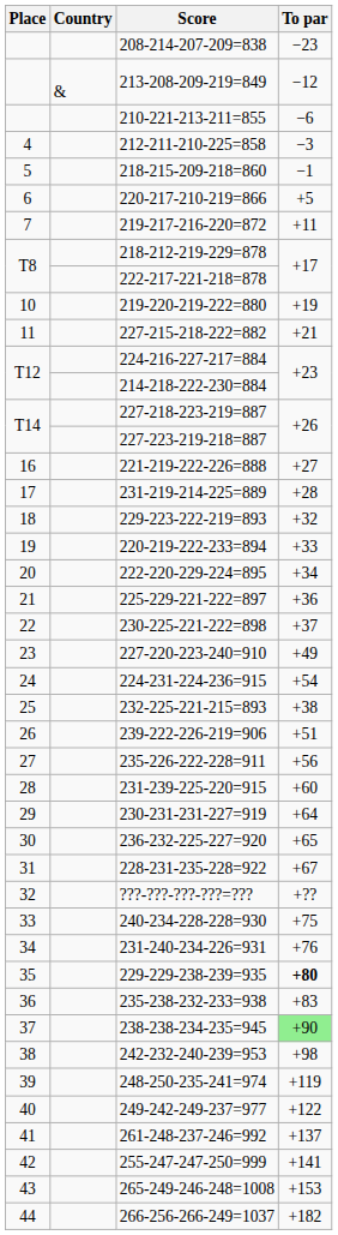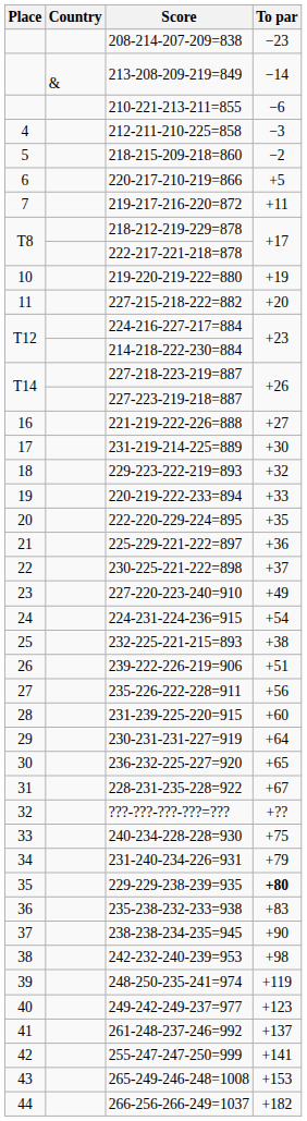 <table class="wikitable" style="font-size:95%;">
 <tr>
 <th>Place</th>
 <th>Country</th>
 <th>Score</th>
 <th>To par</th>
 </tr>
 <tr>
 <td align=center></td>
 <td></td>
 <td>208-214-207-209=838</td>
 <td align=center>−23</td>
 </tr>
 <tr>
 <td align=center></td>
 <td><br>& </td>
 <td>213-208-209-219=849</td>
-<td align=center>−12</td>
+<td align=center>−14</td>
 </tr>
 <tr>
 <td align=center></td>
 <td></td>
 <td>210-221-213-211=855</td>
 <td align=center>−6</td>
 </tr>
 <tr>
 <td align=center>4</td>
 <td></td>
 <td>212-211-210-225=858</td>
 <td align=center>−3</td>
 </tr>
 <tr>
 <td align=center>5</td>
 <td></td>
 <td>218-215-209-218=860</td>
-<td align=center>−1</td>
+<td align=center>−2</td>
 </tr>
 <tr>
 <td align=center>6</td>
 <td></td>
 <td>220-217-210-219=866</td>
 <td align=center>+5</td>
 </tr>
 <tr>
 <td align=center>7</td>
 <td></td>
 <td>219-217-216-220=872</td>
 <td align=center>+11</td>
 </tr>
 <tr>
 <td align=center rowspan=2>T8</td>
 <td></td>
 <td>218-212-219-229=878</td>
 <td align=center rowspan=2>+17</td>
 </tr>
 <tr>
 <td></td>
 <td>222-217-221-218=878</td>
 </tr>
 <tr>
 <td align=center>10</td>
 <td></td>
 <td>219-220-219-222=880</td>
 <td align=center>+19</td>
 </tr>
 <tr>
 <td align=center>11</td>
 <td></td>
 <td>227-215-218-222=882</td>
-<td align=center>+21</td>
+<td align=center>+20</td>
 </tr>
 <tr>
 <td align=center rowspan=2>T12</td>
 <td></td>
 <td>224-216-227-217=884</td>
 <td align=center rowspan=2>+23</td>
 </tr>
 <tr>
 <td></td>
 <td>214-218-222-230=884</td>
 </tr>
 <tr>
 <td align=center rowspan=2>T14</td>
 <td></td>
 <td>227-218-223-219=887</td>
 <td align=center rowspan=2>+26</td>
 </tr>
 <tr>
 <td></td>
 <td>227-223-219-218=887</td>
 </tr>
 <tr>
 <td align=center>16</td>
 <td></td>
 <td>221-219-222-226=888</td>
 <td align=center>+27</td>
 </tr>
 <tr>
 <td align=center>17</td>
 <td></td>
 <td>231-219-214-225=889</td>
-<td align=center>+28</td>
+<td align=center>+30</td>
 </tr>
 <tr>
 <td align=center>18</td>
 <td></td>
 <td>229-223-222-219=893</td>
 <td align=center>+32</td>
 </tr>
 <tr>
 <td align=center>19</td>
 <td></td>
 <td>220-219-222-233=894</td>
 <td align=center>+33</td>
 </tr>
 <tr>
 <td align=center>20</td>
 <td></td>
 <td>222-220-229-224=895</td>
-<td align=center>+34</td>
+<td align=center>+35</td>
 </tr>
 <tr>
 <td align=center>21</td>
 <td></td>
 <td>225-229-221-222=897</td>
 <td align=center>+36</td>
 </tr>
 <tr>
 <td align=center>22</td>
 <td></td>
 <td>230-225-221-222=898</td>
 <td align=center>+37</td>
 </tr>
 <tr>
 <td align=center>23</td>
 <td></td>
 <td>227-220-223-240=910</td>
 <td align=center>+49</td>
 </tr>
 <tr>
 <td align=center>24</td>
 <td></td>
 <td>224-231-224-236=915</td>
 <td align=center>+54</td>
 </tr>
 <tr>
 <td align=center>25</td>
 <td></td>
 <td>232-225-221-215=893</td>
 <td align=center>+38</td>
 </tr>
 <tr>
 <td align=center>26</td>
 <td></td>
 <td>239-222-226-219=906</td>
 <td align=center>+51</td>
 </tr>
 <tr>
 <td align=center>27</td>
 <td></td>
 <td>235-226-222-228=911</td>
 <td align=center>+56</td>
 </tr>
 <tr>
 <td align=center>28</td>
 <td></td>
 <td>231-239-225-220=915</td>
 <td align=center>+60</td>
 </tr>
 <tr>
 <td align=center>29</td>
 <td></td>
 <td>230-231-231-227=919</td>
 <td align=center>+64</td>
 </tr>
 <tr>
 <td align=center>30</td>
 <td></td>
 <td>236-232-225-227=920</td>
 <td align=center>+65</td>
 </tr>
 <tr>
 <td align=center>31</td>
 <td></td>
 <td>228-231-235-228=922</td>
 <td align=center>+67</td>
 </tr>
 <tr>
 <td align=center>32</td>
 <td></td>
 <td>???-???-???-???=???</td>
 <td align=center>+??</td>
 </tr>
 <tr>
 <td align=center>33</td>
 <td></td>
 <td>240-234-228-228=930</td>
 <td align=center>+75</td>
 </tr>
 <tr>
 <td align=center>34</td>
 <td></td>
 <td>231-240-234-226=931</td>
-<td align=center>+76</td>
+<td align=center>+79</td>
 </tr>
 <tr>
 <td align=center>35</td>
 <td></td>
 <td>229-229-238-239=935</td>
 <td align=center><strong>+80</strong></td>
 </tr>
 <tr>
 <td align=center>36</td>
 <td></td>
 <td>235-238-232-233=938</td>
 <td align=center>+83</td>
 </tr>
 <tr>
 <td align=center>37</td>
 <td></td>
 <td>238-238-234-235=945</td>
-<td align=center style="background: lightgreen;">+90</td>
+<td align=center>+90</td>
 </tr>
 <tr>
 <td align=center>38</td>
 <td></td>
 <td>242-232-240-239=953</td>
 <td align=center>+98</td>
 </tr>
 <tr>
 <td align=center>39</td>
 <td></td>
 <td>248-250-235-241=974</td>
 <td align=center>+119</td>
 </tr>
 <tr>
 <td align=center>40</td>
 <td></td>
 <td>249-242-249-237=977</td>
-<td align=center>+122</td>
+<td align=center>+123</td>
 </tr>
 <tr>
 <td align=center>41</td>
 <td></td>
 <td>261-248-237-246=992</td>
 <td align=center>+137</td>
 </tr>
 <tr>
 <td align=center>42</td>
 <td></td>
 <td>255-247-247-250=999</td>
 <td align=center>+141</td>
 </tr>
 <tr>
 <td align=center>43</td>
 <td></td>
 <td>265-249-246-248=1008</td>
 <td align=center>+153</td>
 </tr>
 <tr>
 <td align=center>44</td>
 <td></td>
 <td>266-256-266-249=1037</td>
 <td align=center>+182</td>
 </tr>
 </table>
